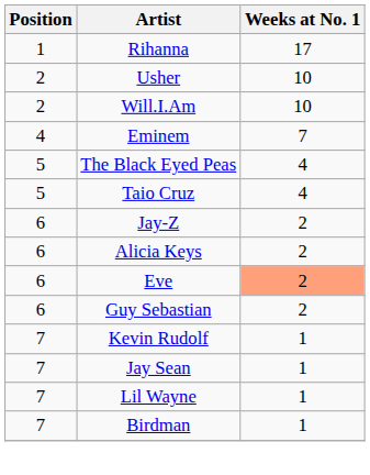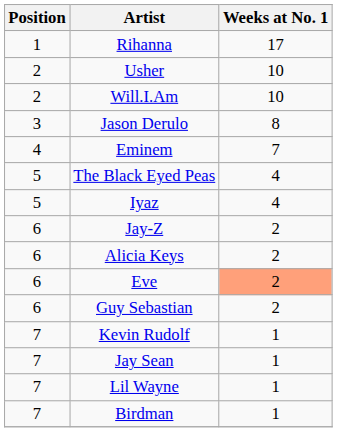 <table class="wikitable">
 <tr>
 <th style="text-align: center;">Position</th>
 <th style="text-align: center;">Artist</th>
 <th style="text-align: center;">Weeks at No. 1</th>
 </tr>
 <tr>
 <td style="text-align: center;">1</td>
 <td style="text-align: center;"><a href='#'>Rihanna</a></td>
 <td style="text-align: center;">17</td>
 </tr>
 <tr>
 <td style="text-align: center;">2</td>
 <td style="text-align: center;"><a href='#'>Usher</a></td>
 <td style="text-align: center;">10</td>
 </tr>
 <tr>
 <td style="text-align: center;">2</td>
 <td style="text-align: center;"><a href='#'>Will.I.Am</a></td>
 <td style="text-align: center;">10</td>
 </tr>
 <tr>
+<td style="text-align: center;">3</td>
+<td style="text-align: center;"><a href='#'>Jason Derulo</a></td>
+<td style="text-align: center;">8</td>
+</tr>
+<tr>
 <td style="text-align: center;">4</td>
 <td style="text-align: center;"><a href='#'>Eminem</a></td>
 <td style="text-align: center;">7</td>
 </tr>
 <tr>
 <td style="text-align: center;">5</td>
 <td style="text-align: center;"><a href='#'>The Black Eyed Peas</a></td>
 <td style="text-align: center;">4</td>
 </tr>
 <tr>
 <td style="text-align: center;">5</td>
-<td style="text-align: center;"><a href='#'>Taio Cruz</a></td>
+<td style="text-align: center;"><a href='#'>Iyaz</a></td>
 <td style="text-align: center;">4</td>
 </tr>
 <tr>
 <td style="text-align: center;">6</td>
 <td style="text-align: center;"><a href='#'>Jay-Z</a></td>
 <td style="text-align: center;">2</td>
 </tr>
 <tr>
 <td style="text-align: center;">6</td>
 <td style="text-align: center;"><a href='#'>Alicia Keys</a></td>
 <td style="text-align: center;">2</td>
 </tr>
 <tr>
 <td style="text-align: center;">6</td>
 <td style="text-align: center;"><a href='#'>Eve</a></td>
 <td style="background: lightsalmon; text-align: center;">2</td>
 </tr>
 <tr>
 <td style="text-align: center;">6</td>
 <td style="text-align: center;"><a href='#'>Guy Sebastian</a></td>
 <td style="text-align: center;">2</td>
 </tr>
 <tr>
 <td style="text-align: center;">7</td>
 <td style="text-align: center;"><a href='#'>Kevin Rudolf</a></td>
 <td style="text-align: center;">1</td>
 </tr>
 <tr>
 <td style="text-align: center;">7</td>
 <td style="text-align: center;"><a href='#'>Jay Sean</a></td>
 <td style="text-align: center;">1</td>
 </tr>
 <tr>
 <td style="text-align: center;">7</td>
 <td style="text-align: center;"><a href='#'>Lil Wayne</a></td>
 <td style="text-align: center;">1</td>
 </tr>
 <tr>
 <td style="text-align: center;">7</td>
 <td style="text-align: center;"><a href='#'>Birdman</a></td>
 <td style="text-align: center;">1</td>
 </tr>
 <tr>
 </tr>
 </table>
